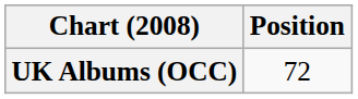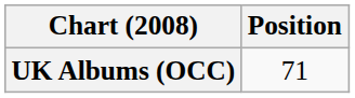 <table class="wikitable plainrowheaders" style="text-align:center">
 <tr>
 <th scope="col">Chart (2008)</th>
 <th scope="col">Position</th>
 </tr>
 <tr>
 <th scope="row">UK Albums (OCC)</th>
-<td>72</td>
+<td>71</td>
 </tr>
 </table>
